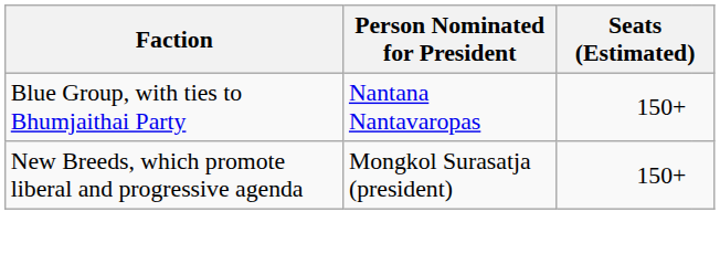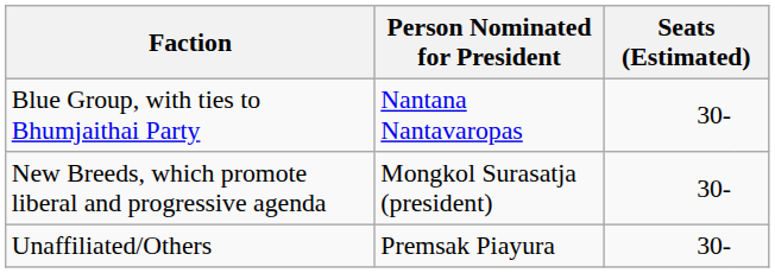 <table class="wikitable" style="font-size:95%; width:450px;">
 <tr>
 <th>Faction</th>
 <th width=30%>Person Nominated for President</th>
 <th colspan=2>Seats (Estimated)</th>
 </tr>
 <tr>
 <td><span></span> Blue Group, with ties to <a href='#'>Bhumjaithai Party</a></td>
 <td><a href='#'>Nantana Nantavaropas</a></td>
-<td style="text-align:right;border-right: none;">150+</td>
+<td style="text-align:right;border-right: none;">30-</td>
 <td style="text-align:center;border-left: none;"><small></small></td>
 </tr>
 <tr>
 <td><span></span> New Breeds, which promote liberal and progressive agenda</td>
 <td>Mongkol Surasatja<br>(president)</td>
-<td style="text-align:right;border-right: none;">150+</td>
+<td style="text-align:right;border-right: none;">30-</td>
+<td style="text-align:center;border-left: none;"><small></small></td>
+</tr>
+<tr>
+<td><span></span> Unaffiliated/Others</td>
+<td>Premsak Piayura</td>
+<td style="text-align:right;border-right: none;">30-</td>
 <td style="text-align:center;border-left: none;"><small></small></td>
 </tr>
 </table>
